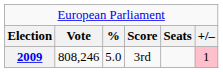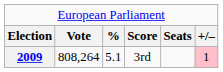 <table class="wikitable" style="font-size:95%; text-align:center;">
 <tr>
 <td colspan="6"><a href='#'>European Parliament</a></td>
 </tr>
 <tr>
 <th>Election</th>
 <th>Vote</th>
 <th>%</th>
 <th>Score</th>
 <th>Seats</th>
 <th>+/–</th>
 </tr>
 <tr>
 <th><a href='#'>2009</a></th>
-<td>808,246</td>
-<td>5.0</td>
+<td>808,264</td>
+<td>5.1</td>
 <td>3rd</td>
 <td></td>
 <td style="background: pink;">1</td>
 </tr>
 </table>
